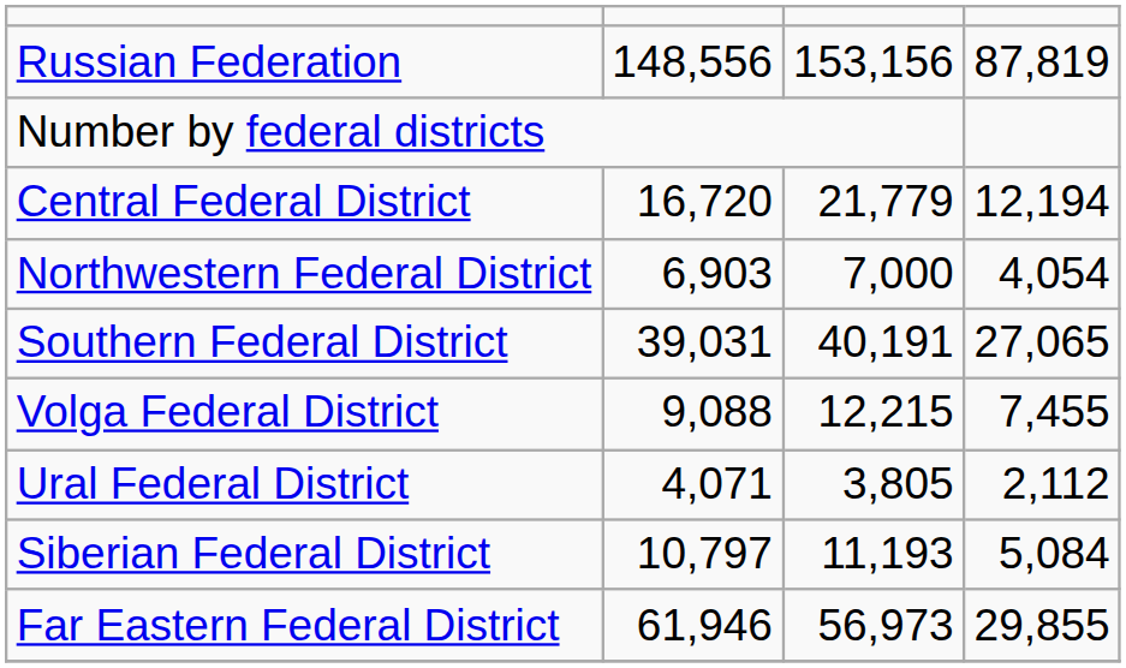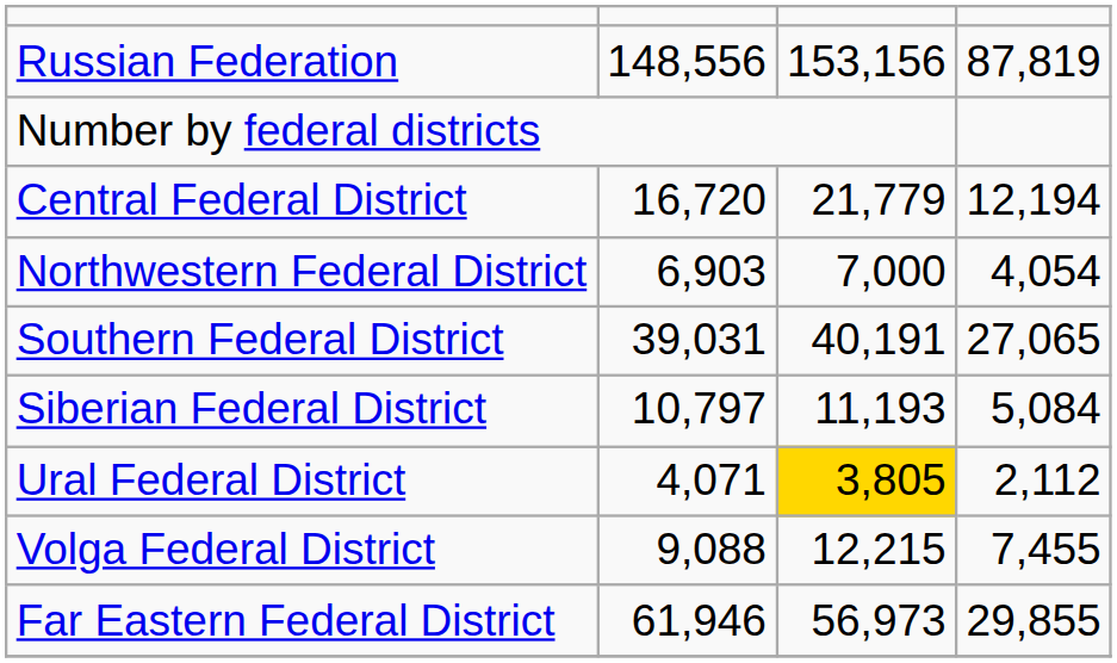 <table class="wikitable">
 <tr>
 <td></td>
 <td></td>
 <td></td>
 <td></td>
 </tr>
 <tr>
 <td><a href='#'>Russian Federation</a></td>
 <td align="right">148,556</td>
 <td align="right">153,156</td>
 <td align="right">87,819</td>
 </tr>
 <tr>
 <td colspan="3">Number by <a href='#'>federal districts</a></td>
 <td></td>
 </tr>
 <tr>
 <td><a href='#'>Central Federal District</a></td>
 <td align="right">16,720</td>
 <td align="right">21,779</td>
 <td align="right">12,194</td>
 </tr>
 <tr>
 <td><a href='#'>Northwestern Federal District</a></td>
 <td align="right">6,903</td>
 <td align="right">7,000</td>
 <td align="right">4,054</td>
 </tr>
 <tr>
 <td><a href='#'>Southern Federal District</a></td>
 <td align="right">39,031</td>
 <td align="right">40,191</td>
 <td align="right">27,065</td>
 </tr>
 <tr>
+<td><a href='#'>Siberian Federal District</a></td>
+<td align="right">10,797</td>
+<td align="right">11,193</td>
+<td align="right">5,084</td>
+</tr>
+<tr>
+<td><a href='#'>Ural Federal District</a></td>
+<td align="right">4,071</td>
+<td align="right" style="background: gold;">3,805</td>
+<td align="right">2,112</td>
+</tr>
+<tr>
 <td><a href='#'>Volga Federal District</a></td>
 <td align="right">9,088</td>
 <td align="right">12,215</td>
 <td align="right">7,455</td>
-</tr>
-<tr>
-<td><a href='#'>Ural Federal District</a></td>
-<td align="right">4,071</td>
-<td align="right">3,805</td>
-<td align="right">2,112</td>
-</tr>
-<tr>
-<td><a href='#'>Siberian Federal District</a></td>
-<td align="right">10,797</td>
-<td align="right">11,193</td>
-<td align="right">5,084</td>
 </tr>
 <tr>
 <td><a href='#'>Far Eastern Federal District</a></td>
 <td align="right">61,946</td>
 <td align="right">56,973</td>
 <td align="right">29,855</td>
 </tr>
 <tr>
 </tr>
 </table>
